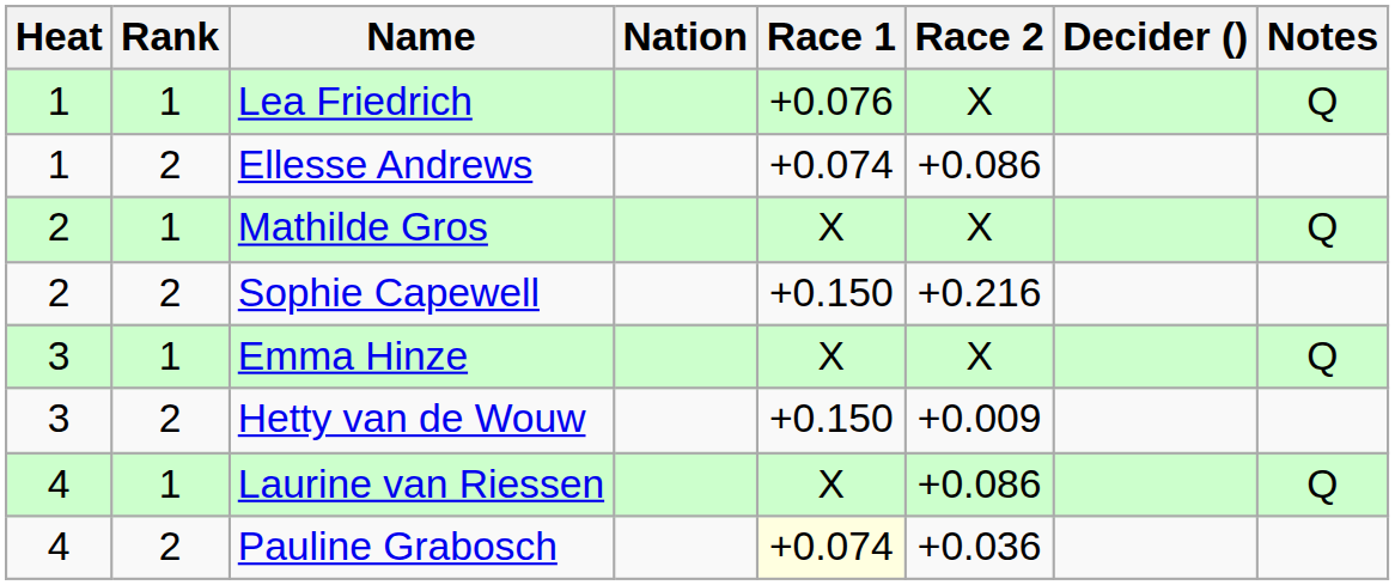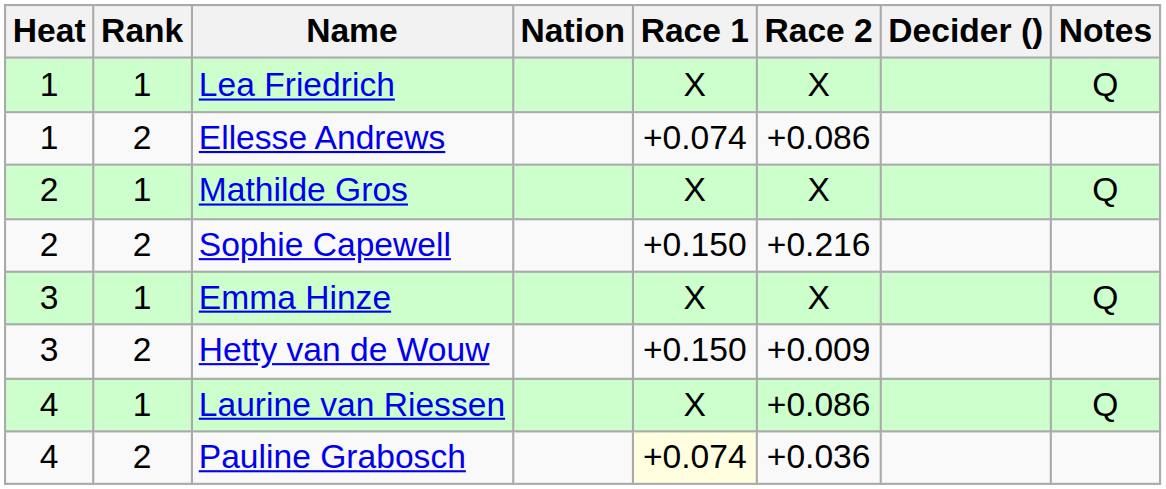 <table class="wikitable sortable" style="text-align:center">
 <tr>
 <th>Heat</th>
 <th>Rank</th>
 <th>Name</th>
 <th>Nation</th>
 <th>Race 1</th>
 <th>Race 2</th>
 <th>Decider ()</th>
 <th>Notes</th>
 </tr>
 <tr bgcolor=ccffcc>
 <td>1</td>
 <td>1</td>
 <td align=left><a href='#'>Lea Friedrich</a></td>
 <td align=left></td>
-<td>+0.076</td>
+<td>X</td>
 <td>X</td>
 <td></td>
 <td>Q</td>
 </tr>
 <tr>
 <td>1</td>
 <td>2</td>
 <td align=left><a href='#'>Ellesse Andrews</a></td>
 <td align=left></td>
 <td>+0.074</td>
 <td>+0.086</td>
 <td></td>
 <td></td>
 </tr>
 <tr bgcolor=ccffcc>
 <td>2</td>
 <td>1</td>
 <td align=left><a href='#'>Mathilde Gros</a></td>
 <td align=left></td>
 <td>X</td>
 <td>X</td>
 <td></td>
 <td>Q</td>
 </tr>
 <tr>
 <td>2</td>
 <td>2</td>
 <td align=left><a href='#'>Sophie Capewell</a></td>
 <td align=left></td>
 <td>+0.150</td>
 <td>+0.216</td>
 <td></td>
 <td></td>
 </tr>
 <tr bgcolor=ccffcc>
 <td>3</td>
 <td>1</td>
 <td align=left><a href='#'>Emma Hinze</a></td>
 <td align=left></td>
 <td>X</td>
 <td>X</td>
 <td></td>
 <td>Q</td>
 </tr>
 <tr>
 <td>3</td>
 <td>2</td>
 <td align=left><a href='#'>Hetty van de Wouw</a></td>
 <td align=left></td>
 <td>+0.150</td>
 <td>+0.009</td>
 <td></td>
 <td></td>
 </tr>
 <tr bgcolor=ccffcc>
 <td>4</td>
 <td>1</td>
 <td align=left><a href='#'>Laurine van Riessen</a></td>
 <td align=left></td>
 <td>X</td>
 <td>+0.086</td>
 <td></td>
 <td>Q</td>
 </tr>
 <tr>
 <td>4</td>
 <td>2</td>
 <td align=left><a href='#'>Pauline Grabosch</a></td>
 <td align=left></td>
 <td style="background: lightyellow;">+0.074</td>
 <td>+0.036</td>
 <td></td>
 <td></td>
 </tr>
 </table>
